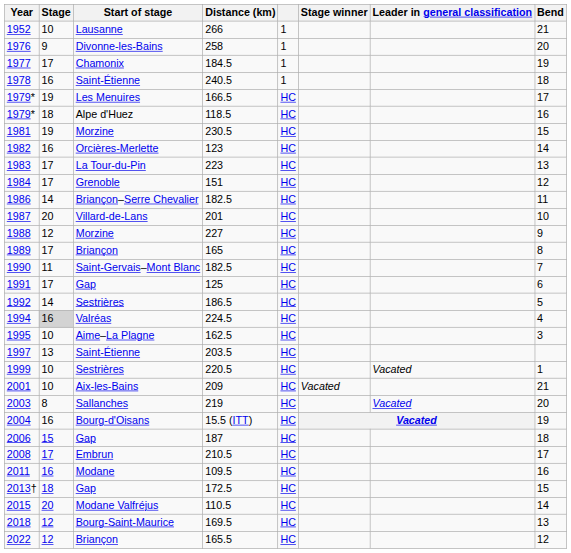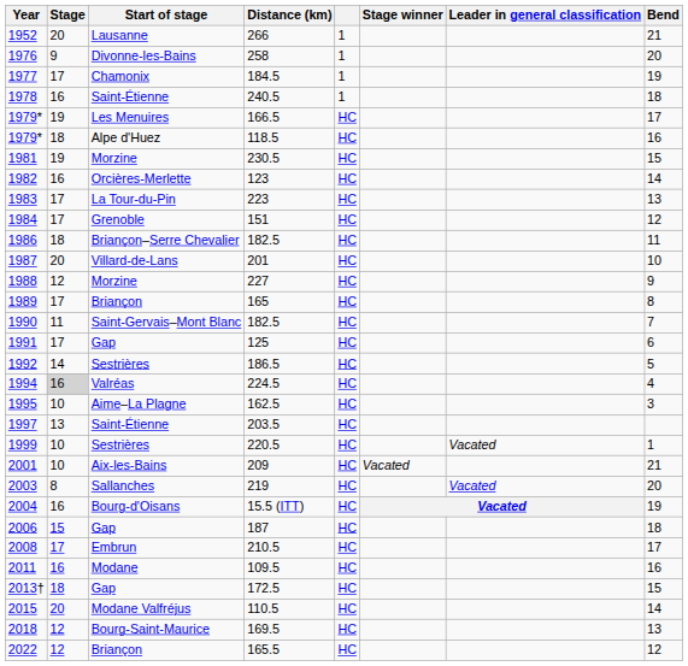 <table class="wikitable sortable">
 <tr>
 <th>Year</th>
 <th>Stage</th>
 <th>Start of stage</th>
 <th>Distance (km)</th>
 <th></th>
 <th>Stage winner</th>
 <th>Leader in <a href='#'>general classification</a></th>
 <th>Bend</th>
 </tr>
 <tr>
 <td><a href='#'>1952</a></td>
-<td>10</td>
+<td>20</td>
 <td><a href='#'>Lausanne</a></td>
 <td>266</td>
 <td>1</td>
 <td align=left></td>
 <td align=left></td>
 <td>21</td>
 </tr>
 <tr>
 <td><a href='#'>1976</a></td>
 <td>9</td>
 <td><a href='#'>Divonne-les-Bains</a></td>
 <td>258</td>
 <td>1</td>
 <td align=left></td>
 <td align=left></td>
 <td>20</td>
 </tr>
 <tr>
 <td><a href='#'>1977</a></td>
 <td>17</td>
 <td><a href='#'>Chamonix</a></td>
 <td>184.5</td>
 <td>1</td>
 <td align=left></td>
 <td align=left></td>
 <td>19</td>
 </tr>
 <tr>
 <td><a href='#'>1978</a></td>
 <td>16</td>
 <td><a href='#'>Saint-Étienne</a></td>
 <td>240.5</td>
 <td>1</td>
 <td align=left></td>
 <td align=left></td>
 <td>18</td>
 </tr>
 <tr>
 <td><a href='#'>1979</a>*</td>
 <td>19</td>
 <td><a href='#'>Les Menuires</a></td>
 <td>166.5</td>
 <td><a href='#'>HC</a></td>
 <td align=left></td>
 <td align=left></td>
 <td>17</td>
 </tr>
 <tr>
 <td><a href='#'>1979</a>*</td>
 <td>18</td>
 <td>Alpe d'Huez</td>
 <td>118.5</td>
 <td><a href='#'>HC</a></td>
 <td align=left></td>
 <td align=left></td>
 <td>16</td>
 </tr>
 <tr>
 <td><a href='#'>1981</a></td>
 <td>19</td>
 <td><a href='#'>Morzine</a></td>
 <td>230.5</td>
 <td><a href='#'>HC</a></td>
 <td align=left></td>
 <td align=left></td>
 <td>15</td>
 </tr>
 <tr>
 <td><a href='#'>1982</a></td>
 <td>16</td>
 <td><a href='#'>Orcières-Merlette</a></td>
 <td>123</td>
 <td><a href='#'>HC</a></td>
 <td align=left></td>
 <td align=left></td>
 <td>14</td>
 </tr>
 <tr>
 <td><a href='#'>1983</a></td>
 <td>17</td>
 <td><a href='#'>La Tour-du-Pin</a></td>
 <td>223</td>
 <td><a href='#'>HC</a></td>
 <td align=left></td>
 <td align=left></td>
 <td>13</td>
 </tr>
 <tr>
 <td><a href='#'>1984</a></td>
 <td>17</td>
 <td><a href='#'>Grenoble</a></td>
 <td>151</td>
 <td><a href='#'>HC</a></td>
 <td align=left></td>
 <td align=left></td>
 <td>12</td>
 </tr>
 <tr>
 <td><a href='#'>1986</a></td>
-<td>14</td>
+<td>18</td>
 <td><a href='#'>Briançon</a>–<a href='#'>Serre Chevalier</a></td>
 <td>182.5</td>
 <td><a href='#'>HC</a></td>
 <td align=left></td>
 <td align=left></td>
 <td>11</td>
 </tr>
 <tr>
 <td><a href='#'>1987</a></td>
 <td>20</td>
 <td><a href='#'>Villard-de-Lans</a></td>
 <td>201</td>
 <td><a href='#'>HC</a></td>
 <td align=left></td>
 <td align=left></td>
 <td>10</td>
 </tr>
 <tr>
 <td><a href='#'>1988</a></td>
 <td>12</td>
 <td><a href='#'>Morzine</a></td>
 <td>227</td>
 <td><a href='#'>HC</a></td>
 <td align=left></td>
 <td align=left></td>
 <td>9</td>
 </tr>
 <tr>
 <td><a href='#'>1989</a></td>
 <td>17</td>
 <td><a href='#'>Briançon</a></td>
 <td>165</td>
 <td><a href='#'>HC</a></td>
 <td align=left></td>
 <td align=left></td>
 <td>8</td>
 </tr>
 <tr>
 <td><a href='#'>1990</a></td>
 <td>11</td>
 <td><a href='#'>Saint-Gervais</a>–<a href='#'>Mont Blanc</a></td>
 <td>182.5</td>
 <td><a href='#'>HC</a></td>
 <td align=left></td>
 <td align=left></td>
 <td>7</td>
 </tr>
 <tr>
 <td><a href='#'>1991</a></td>
 <td>17</td>
 <td><a href='#'>Gap</a></td>
 <td>125</td>
 <td><a href='#'>HC</a></td>
 <td align=left></td>
 <td align=left></td>
 <td>6</td>
 </tr>
 <tr>
 <td><a href='#'>1992</a></td>
 <td>14</td>
 <td><a href='#'>Sestrières</a></td>
 <td>186.5</td>
 <td><a href='#'>HC</a></td>
 <td align=left></td>
 <td align=left></td>
 <td>5</td>
 </tr>
 <tr>
 <td><a href='#'>1994</a></td>
 <td style="background: lightgrey;">16</td>
 <td><a href='#'>Valréas</a></td>
 <td>224.5</td>
 <td><a href='#'>HC</a></td>
 <td align=left></td>
 <td align=left></td>
 <td>4</td>
 </tr>
 <tr>
 <td><a href='#'>1995</a></td>
 <td>10</td>
 <td><a href='#'>Aime</a>–<a href='#'>La Plagne</a></td>
 <td>162.5</td>
 <td><a href='#'>HC</a></td>
 <td align=left></td>
 <td align=left></td>
 <td>3</td>
 </tr>
 <tr>
 <td><a href='#'>1997</a></td>
 <td>13</td>
 <td><a href='#'>Saint-Étienne</a></td>
 <td>203.5</td>
 <td><a href='#'>HC</a></td>
 <td align=left></td>
 <td align=left></td>
 <td></td>
 </tr>
 <tr>
 <td><a href='#'>1999</a></td>
 <td>10</td>
 <td><a href='#'>Sestrières</a></td>
 <td>220.5</td>
 <td><a href='#'>HC</a></td>
 <td align=left></td>
 <td><em>Vacated</em></td>
 <td>1</td>
 </tr>
 <tr>
 <td><a href='#'>2001</a></td>
 <td>10</td>
 <td><a href='#'>Aix-les-Bains</a></td>
 <td>209</td>
 <td><a href='#'>HC</a></td>
 <td><em>Vacated</em></td>
 <td align=left></td>
 <td>21</td>
 </tr>
 <tr>
 <td><a href='#'>2003</a></td>
 <td>8</td>
 <td><a href='#'>Sallanches</a></td>
 <td>219</td>
 <td><a href='#'>HC</a></td>
 <td align=left></td>
 <td><em><a href='#'>Vacated</a></em></td>
 <td>20</td>
 </tr>
 <tr>
 <td><a href='#'>2004</a></td>
 <td>16</td>
 <td><a href='#'>Bourg-d'Oisans</a></td>
 <td>15.5 (<a href='#'>ITT</a>)</td>
 <td><a href='#'>HC</a></td>
 <th colspan=2><em><a href='#'>Vacated</a></em></th>
 <td>19</td>
 </tr>
 <tr>
 <td><a href='#'>2006</a></td>
 <td><a href='#'>15</a></td>
 <td><a href='#'>Gap</a></td>
 <td>187</td>
 <td><a href='#'>HC</a></td>
 <td align=left></td>
 <td align=left></td>
 <td>18</td>
 </tr>
 <tr>
 <td><a href='#'>2008</a></td>
 <td><a href='#'>17</a></td>
 <td><a href='#'>Embrun</a></td>
 <td>210.5</td>
 <td><a href='#'>HC</a></td>
 <td align=left></td>
 <td align=left></td>
 <td>17</td>
 </tr>
 <tr>
 <td><a href='#'>2011</a></td>
 <td><a href='#'>16</a></td>
 <td><a href='#'>Modane</a></td>
 <td>109.5</td>
 <td><a href='#'>HC</a></td>
 <td align=left></td>
 <td align=left></td>
 <td>16</td>
 </tr>
 <tr>
 <td><a href='#'>2013</a>†</td>
 <td><a href='#'>18</a></td>
 <td><a href='#'>Gap</a></td>
 <td>172.5</td>
 <td><a href='#'>HC</a></td>
 <td align=left></td>
 <td align=left></td>
 <td>15</td>
 </tr>
 <tr>
 <td><a href='#'>2015</a></td>
 <td><a href='#'>20</a></td>
 <td><a href='#'>Modane Valfréjus</a></td>
 <td>110.5</td>
 <td><a href='#'>HC</a></td>
 <td align=left></td>
 <td align=left></td>
 <td>14</td>
 </tr>
 <tr>
 <td><a href='#'>2018</a></td>
 <td><a href='#'>12</a></td>
 <td><a href='#'>Bourg-Saint-Maurice</a></td>
 <td>169.5</td>
 <td><a href='#'>HC</a></td>
 <td align=left></td>
 <td align=left></td>
 <td>13</td>
 </tr>
 <tr>
 <td><a href='#'>2022</a></td>
 <td><a href='#'>12</a></td>
 <td><a href='#'>Briançon</a></td>
 <td>165.5</td>
 <td><a href='#'>HC</a></td>
 <td align=left></td>
 <td align=left></td>
 <td>12</td>
 </tr>
 </table>
